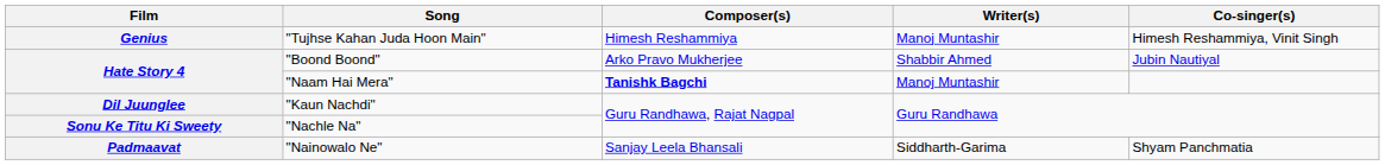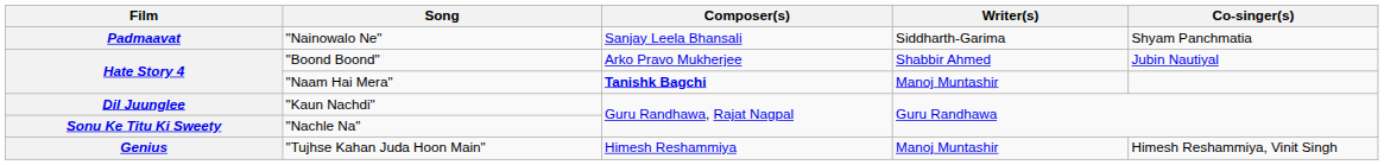 <table class="wikitable plainrowheaders" width="100%" textcolor:#000;">
 <tr>
 <th scope="col" width=20%><strong>Film</strong></th>
 <th scope="col" width=23%><strong>Song</strong></th>
 <th scope="col" width=21%><strong>Composer(s)</strong></th>
 <th scope="col" width=17%><strong>Writer(s)</strong></th>
 <th scope="col" width=18%><strong>Co-singer(s)</strong></th>
 </tr>
 <tr>
-<th scope="row"><em><a href='#'>Genius</a></em></th>
-<td>"Tujhse Kahan Juda Hoon Main"</td>
-<td><a href='#'>Himesh Reshammiya</a></td>
-<td><a href='#'>Manoj Muntashir</a></td>
-<td>Himesh Reshammiya, Vinit Singh</td>
+<th scope="row"><em><a href='#'>Padmaavat</a></em></th>
+<td>"Nainowalo Ne"</td>
+<td><a href='#'>Sanjay Leela Bhansali</a></td>
+<td>Siddharth-Garima</td>
+<td>Shyam Panchmatia</td>
 </tr>
 <tr>
 <th scope="row" rowspan=2><em><a href='#'>Hate Story 4</a></em></th>
 <td>"Boond Boond"</td>
 <td><a href='#'>Arko Pravo Mukherjee</a></td>
 <td><a href='#'>Shabbir Ahmed</a></td>
 <td><a href='#'>Jubin Nautiyal</a></td>
 </tr>
 <tr>
 <td>"Naam Hai Mera"</td>
 <td><strong><a href='#'>Tanishk Bagchi</a></strong></td>
 <td><a href='#'>Manoj Muntashir</a></td>
 <td></td>
 </tr>
 <tr>
 <th scope="row"><em><a href='#'>Dil Juunglee</a></em></th>
 <td>"Kaun Nachdi"</td>
 <td rowspan="2"><a href='#'>Guru Randhawa</a>, <a href='#'>Rajat Nagpal</a></td>
 <td rowspan="2" colspan="2"><a href='#'>Guru Randhawa</a></td>
 </tr>
 <tr>
 <th scope="row"><em><a href='#'>Sonu Ke Titu Ki Sweety</a></em></th>
 <td>"Nachle Na"</td>
 </tr>
 <tr>
-<th scope="row"><em><a href='#'>Padmaavat</a></em></th>
-<td>"Nainowalo Ne"</td>
-<td><a href='#'>Sanjay Leela Bhansali</a></td>
-<td>Siddharth-Garima</td>
-<td>Shyam Panchmatia</td>
+<th scope="row"><em><a href='#'>Genius</a></em></th>
+<td>"Tujhse Kahan Juda Hoon Main"</td>
+<td><a href='#'>Himesh Reshammiya</a></td>
+<td><a href='#'>Manoj Muntashir</a></td>
+<td>Himesh Reshammiya, Vinit Singh</td>
 </tr>
 </table>
